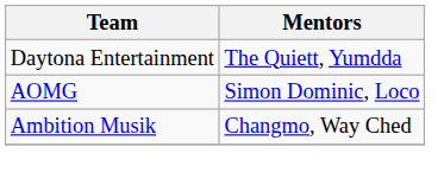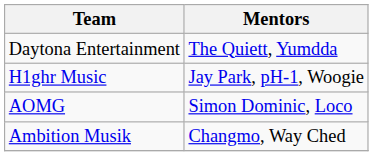 <table class="wikitable">
 <tr>
 <th>Team</th>
 <th>Mentors</th>
 </tr>
 <tr>
 <td>Daytona Entertainment</td>
 <td><a href='#'>The Quiett</a>, <a href='#'>Yumdda</a></td>
+</tr>
+<tr>
+<td><a href='#'>H1ghr Music</a></td>
+<td><a href='#'>Jay Park</a>, <a href='#'>pH-1</a>, Woogie</td>
 </tr>
 <tr>
 <td><a href='#'>AOMG</a></td>
 <td><a href='#'>Simon Dominic</a>, <a href='#'>Loco</a></td>
 </tr>
 <tr>
 <td><a href='#'>Ambition Musik</a></td>
 <td><a href='#'>Changmo</a>, Way Ched</td>
 </tr>
 <tr>
 </tr>
 </table>
